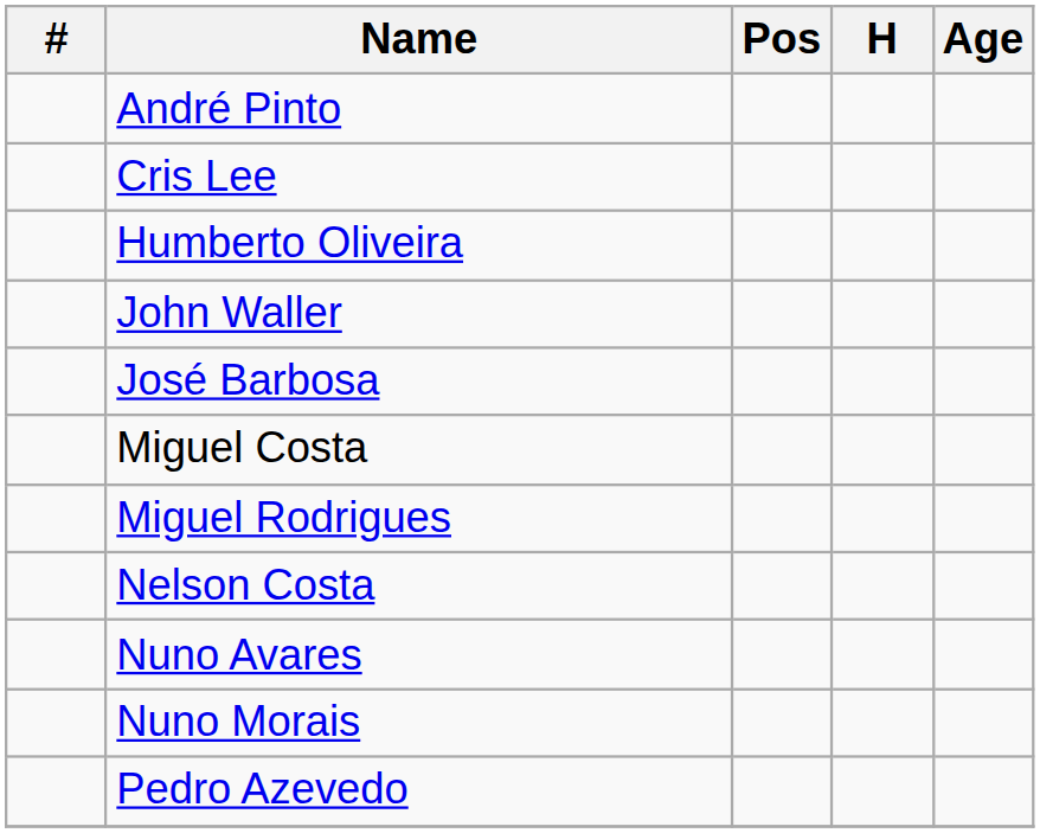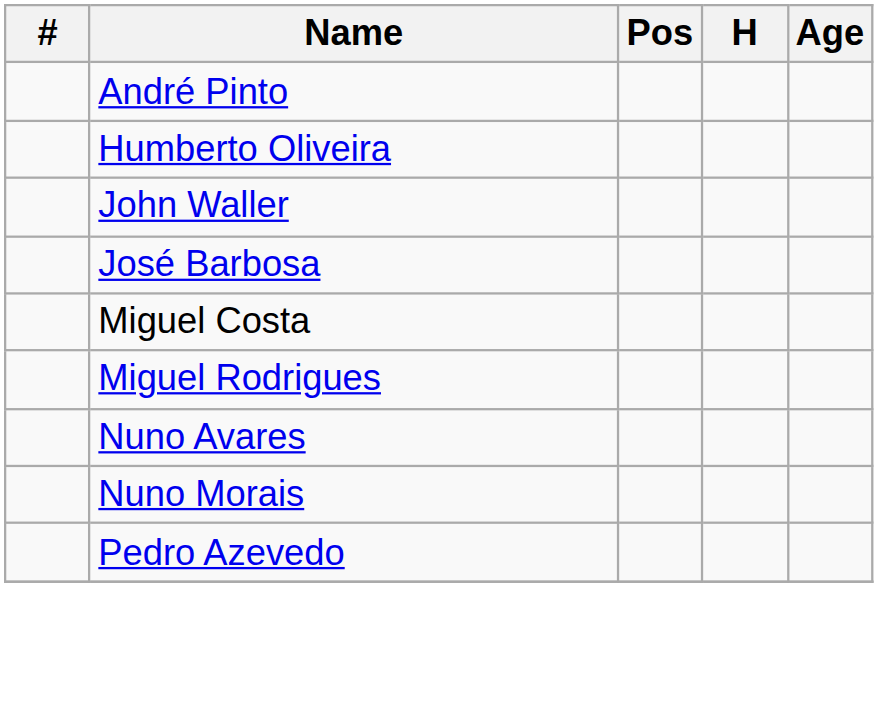 <table class="wikitable">
 <tr>
 <th width="30">#</th>
 <th width="225">Name</th>
 <th width="30">Pos</th>
 <th width="30">H</th>
 <th width="30">Age</th>
 </tr>
 <tr>
 <td></td>
 <td> <a href='#'>André Pinto</a></td>
-<td></td>
-<td></td>
-<td></td>
-</tr>
-<tr>
-<td></td>
-<td> <a href='#'>Cris Lee</a></td>
 <td></td>
 <td></td>
 <td></td>
 </tr>
 <tr>
 <td></td>
 <td> <a href='#'>Humberto Oliveira</a></td>
 <td></td>
 <td></td>
 <td></td>
 </tr>
 <tr>
 <td></td>
 <td> <a href='#'>John Waller</a></td>
 <td></td>
 <td></td>
 <td></td>
 </tr>
 <tr>
 <td></td>
 <td> <a href='#'>José Barbosa</a></td>
 <td></td>
 <td></td>
 <td></td>
 </tr>
 <tr>
 <td></td>
 <td> Miguel Costa</td>
 <td></td>
 <td></td>
 <td></td>
 </tr>
 <tr>
 <td></td>
 <td> <a href='#'>Miguel Rodrigues</a></td>
 <td></td>
 <td></td>
 <td></td>
 </tr>
 <tr>
 <td></td>
-<td> <a href='#'>Nelson Costa</a></td>
-<td></td>
-<td></td>
-<td></td>
-</tr>
-<tr>
-<td></td>
 <td> <a href='#'>Nuno Avares</a></td>
 <td></td>
 <td></td>
 <td></td>
 </tr>
 <tr>
 <td></td>
 <td> <a href='#'>Nuno Morais</a></td>
 <td></td>
 <td></td>
 <td></td>
 </tr>
 <tr>
 <td></td>
 <td> <a href='#'>Pedro Azevedo</a></td>
 <td></td>
 <td></td>
 <td></td>
 </tr>
 <tr>
 </tr>
 </table>
